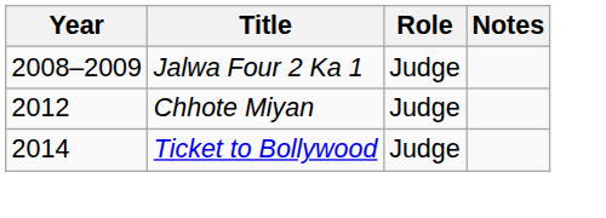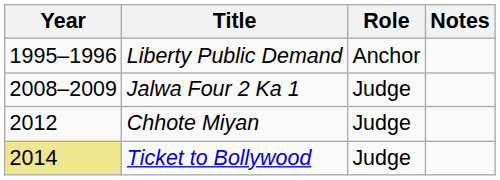 <table class="wikitable sortable">
 <tr>
 <th>Year</th>
 <th>Title</th>
 <th>Role</th>
 <th>Notes</th>
+</tr>
+<tr>
+<td>1995–1996</td>
+<td><em>Liberty Public Demand</em></td>
+<td>Anchor</td>
+<td></td>
 </tr>
 <tr>
 <td>2008–2009</td>
 <td><em>Jalwa Four 2 Ka 1</em></td>
 <td>Judge</td>
 <td></td>
 </tr>
 <tr>
 <td>2012</td>
 <td><em>Chhote Miyan</em></td>
 <td>Judge</td>
 <td></td>
 </tr>
 <tr>
-<td>2014</td>
+<td style="background: khaki;">2014</td>
 <td><em><a href='#'>Ticket to Bollywood</a></em></td>
 <td>Judge</td>
 <td></td>
 </tr>
 </table>
